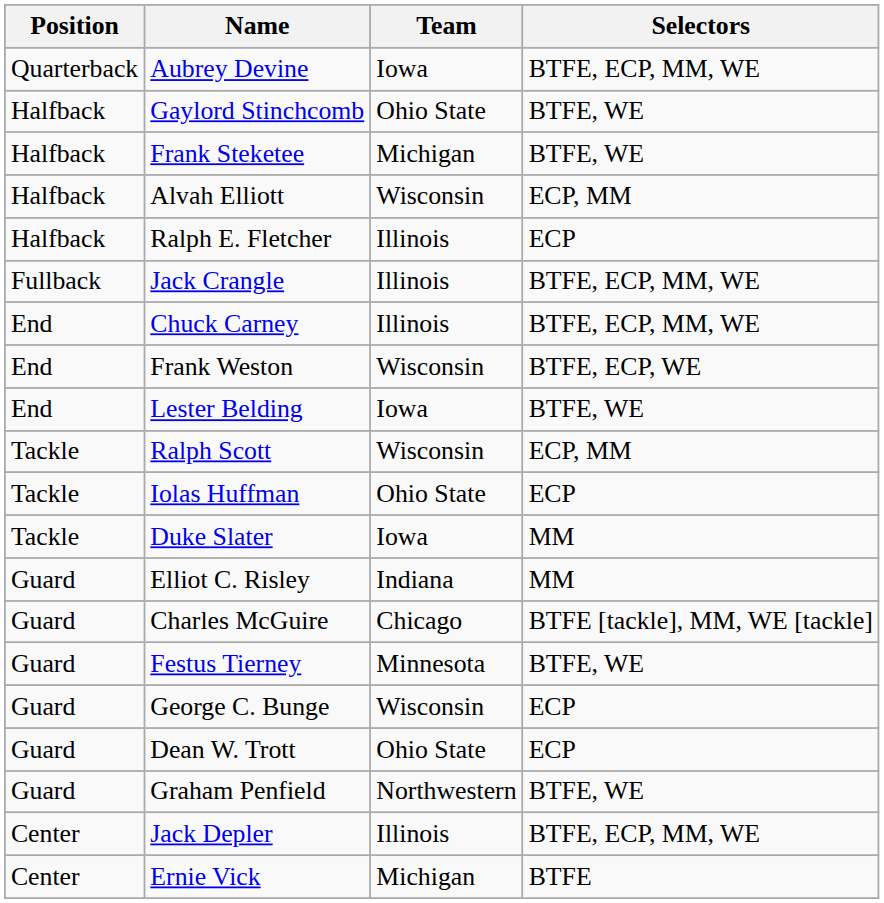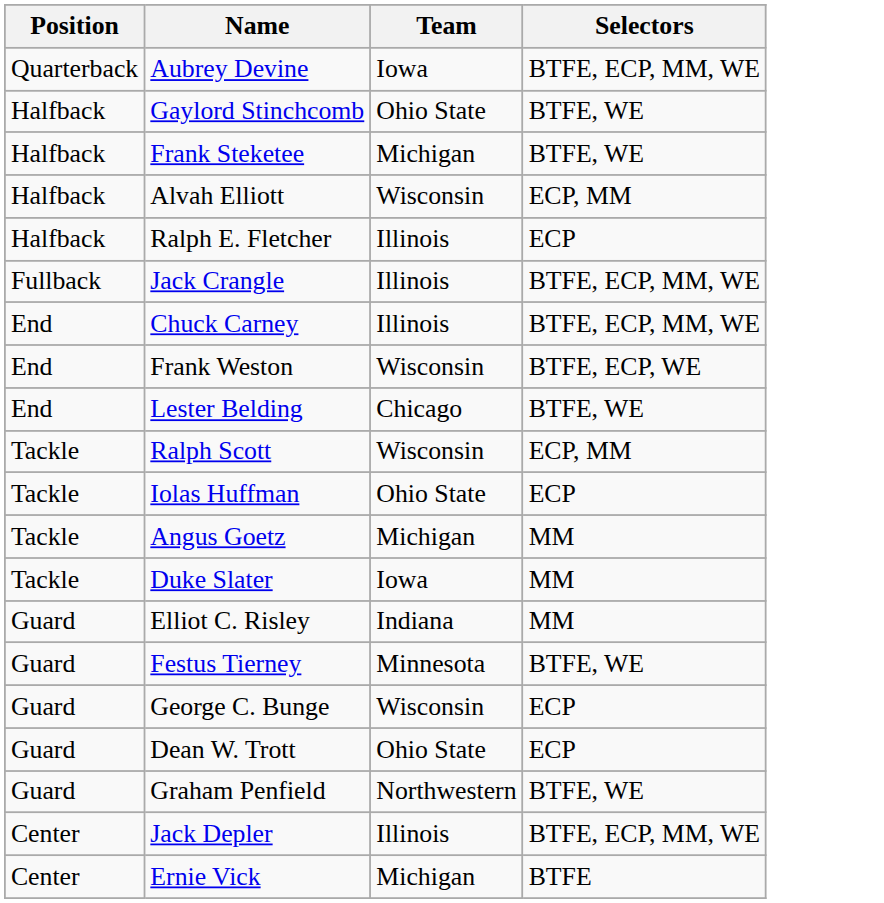 <table class="wikitable" style="font-size: 90%">
 <tr>
 <th>Position</th>
 <th>Name</th>
 <th>Team</th>
 <th>Selectors</th>
 </tr>
 <tr>
 <td>Quarterback</td>
 <td><a href='#'>Aubrey Devine</a></td>
 <td>Iowa</td>
 <td>BTFE, ECP, MM, WE</td>
 </tr>
 <tr>
 <td>Halfback</td>
 <td><a href='#'>Gaylord Stinchcomb</a></td>
 <td>Ohio State</td>
 <td>BTFE, WE</td>
 </tr>
 <tr>
 <td>Halfback</td>
 <td><a href='#'>Frank Steketee</a></td>
 <td>Michigan</td>
 <td>BTFE, WE</td>
 </tr>
 <tr>
 <td>Halfback</td>
 <td>Alvah Elliott</td>
 <td>Wisconsin</td>
 <td>ECP, MM</td>
 </tr>
 <tr>
 <td>Halfback</td>
 <td>Ralph E. Fletcher</td>
 <td>Illinois</td>
 <td>ECP</td>
 </tr>
 <tr>
 <td>Fullback</td>
 <td><a href='#'>Jack Crangle</a></td>
 <td>Illinois</td>
 <td>BTFE, ECP, MM, WE</td>
 </tr>
 <tr>
 <td>End</td>
 <td><a href='#'>Chuck Carney</a></td>
 <td>Illinois</td>
 <td>BTFE, ECP, MM, WE</td>
 </tr>
 <tr>
 <td>End</td>
 <td>Frank Weston</td>
 <td>Wisconsin</td>
 <td>BTFE, ECP, WE</td>
 </tr>
 <tr>
 <td>End</td>
 <td><a href='#'>Lester Belding</a></td>
-<td>Iowa</td>
+<td>Chicago</td>
 <td>BTFE, WE</td>
 </tr>
 <tr>
 <td>Tackle</td>
 <td><a href='#'>Ralph Scott</a></td>
 <td>Wisconsin</td>
 <td>ECP, MM</td>
 </tr>
 <tr>
 <td>Tackle</td>
 <td><a href='#'>Iolas Huffman</a></td>
 <td>Ohio State</td>
 <td>ECP</td>
 </tr>
 <tr>
 <td>Tackle</td>
+<td><a href='#'>Angus Goetz</a></td>
+<td>Michigan</td>
+<td>MM</td>
+</tr>
+<tr>
+<td>Tackle</td>
 <td><a href='#'>Duke Slater</a></td>
 <td>Iowa</td>
 <td>MM</td>
 </tr>
 <tr>
 <td>Guard</td>
 <td>Elliot C. Risley</td>
 <td>Indiana</td>
 <td>MM</td>
-</tr>
-<tr>
-<td>Guard</td>
-<td>Charles McGuire</td>
-<td>Chicago</td>
-<td>BTFE [tackle], MM, WE [tackle]</td>
 </tr>
 <tr>
 <td>Guard</td>
 <td><a href='#'>Festus Tierney</a></td>
 <td>Minnesota</td>
 <td>BTFE, WE</td>
 </tr>
 <tr>
 <td>Guard</td>
 <td>George C. Bunge</td>
 <td>Wisconsin</td>
 <td>ECP</td>
 </tr>
 <tr>
 <td>Guard</td>
 <td>Dean W. Trott</td>
 <td>Ohio State</td>
 <td>ECP</td>
 </tr>
 <tr>
 <td>Guard</td>
 <td>Graham Penfield</td>
 <td>Northwestern</td>
 <td>BTFE, WE</td>
 </tr>
 <tr>
 <td>Center</td>
 <td><a href='#'>Jack Depler</a></td>
 <td>Illinois</td>
 <td>BTFE, ECP, MM, WE</td>
 </tr>
 <tr>
 <td>Center</td>
 <td><a href='#'>Ernie Vick</a></td>
 <td>Michigan</td>
 <td>BTFE</td>
 </tr>
 </table>
